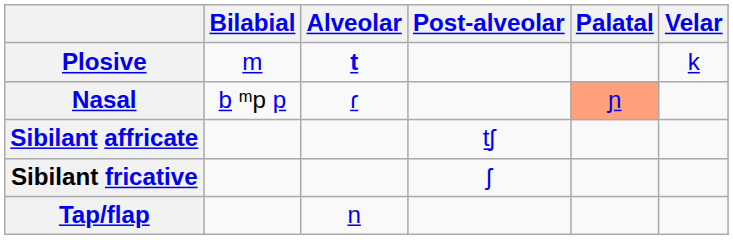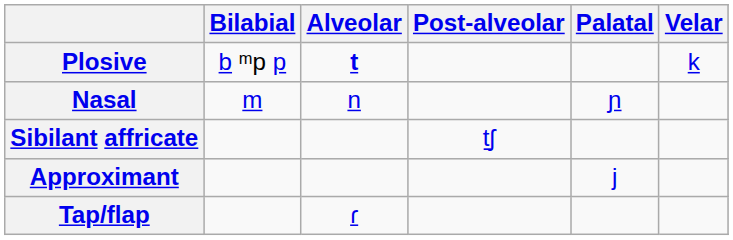 <table class="wikitable" style="text-align:center">
 <tr>
 <th></th>
 <th><a href='#'>Bilabial</a></th>
 <th><a href='#'>Alveolar</a></th>
 <th><a href='#'>Post-alveolar</a></th>
 <th><a href='#'>Palatal</a></th>
 <th><a href='#'>Velar</a></th>
 </tr>
 <tr>
 <th><a href='#'>Plosive</a></th>
-<td><a href='#'> m</a></td>
+<td><a href='#'> b</a> ᵐp <a href='#'> p</a></td>
 <td><strong><a href='#'> t</a></strong></td>
 <td></td>
 <td></td>
 <td><a href='#'> k</a></td>
 </tr>
 <tr>
 <th><a href='#'>Nasal</a></th>
-<td><a href='#'> b</a> ᵐp <a href='#'> p</a></td>
-<td><a href='#'> ɾ</a></td>
+<td><a href='#'> m</a></td>
+<td><a href='#'> n</a></td>
 <td></td>
-<td style="background: lightsalmon;"><a href='#'> ɲ</a></td>
+<td><a href='#'> ɲ</a></td>
 <td></td>
 </tr>
 <tr>
 <th><a href='#'>Sibilant</a> <a href='#'>affricate</a></th>
 <td></td>
 <td></td>
 <td><a href='#'> t̠ʃ</a></td>
 <td></td>
 <td></td>
 </tr>
 <tr>
-<th>Sibilant <a href='#'>fricative</a></th>
+<th><a href='#'>Approximant</a></th>
 <td></td>
 <td></td>
-<td><a href='#'> ʃ</a></td>
 <td></td>
+<td><a href='#'> j</a></td>
 <td></td>
 </tr>
 <tr>
 <th><a href='#'>Tap/flap</a></th>
 <td></td>
-<td><a href='#'> n</a></td>
+<td><a href='#'> ɾ</a></td>
 <td></td>
 <td></td>
 <td></td>
 </tr>
 </table>
